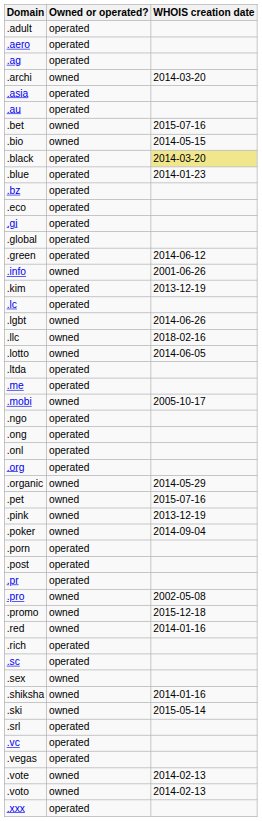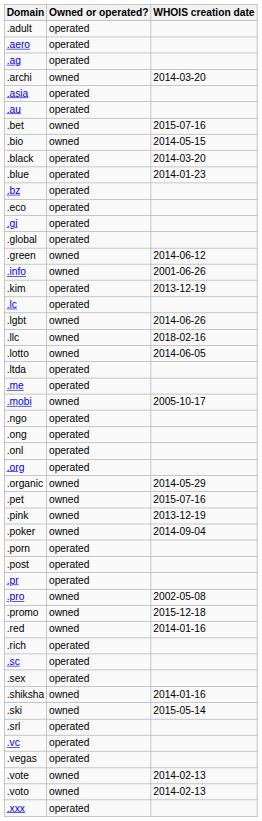 <table class="wikitable">
 <tr>
 <th>Domain</th>
 <th>Owned or operated?</th>
 <th>WHOIS creation date</th>
 </tr>
 <tr>
 <td>.adult</td>
 <td>operated</td>
 <td></td>
 </tr>
 <tr>
 <td><a href='#'>.aero</a></td>
 <td>operated</td>
 <td></td>
 </tr>
 <tr>
 <td><a href='#'>.ag</a></td>
 <td>operated</td>
 <td></td>
 </tr>
 <tr>
 <td>.archi</td>
 <td>owned</td>
 <td>2014-03-20</td>
 </tr>
 <tr>
 <td><a href='#'>.asia</a></td>
 <td>operated</td>
 <td></td>
 </tr>
 <tr>
 <td><a href='#'>.au</a></td>
 <td>operated</td>
 <td></td>
 </tr>
 <tr>
 <td>.bet</td>
 <td>owned</td>
 <td>2015-07-16</td>
 </tr>
 <tr>
 <td>.bio</td>
 <td>owned</td>
 <td>2014-05-15</td>
 </tr>
 <tr>
 <td>.black</td>
 <td>operated</td>
-<td style="background: khaki;">2014-03-20</td>
+<td>2014-03-20</td>
 </tr>
 <tr>
 <td>.blue</td>
 <td>operated</td>
 <td>2014-01-23</td>
 </tr>
 <tr>
 <td><a href='#'>.bz</a></td>
 <td>operated</td>
 <td></td>
 </tr>
 <tr>
 <td>.eco</td>
 <td>operated</td>
 <td></td>
 </tr>
 <tr>
 <td><a href='#'>.gi</a></td>
 <td>operated</td>
 <td></td>
 </tr>
 <tr>
 <td>.global</td>
 <td>operated</td>
 <td></td>
 </tr>
 <tr>
 <td>.green</td>
-<td>operated</td>
+<td>owned</td>
 <td>2014-06-12</td>
 </tr>
 <tr>
 <td><a href='#'>.info</a></td>
 <td>owned</td>
 <td>2001-06-26</td>
 </tr>
 <tr>
 <td>.kim</td>
 <td>operated</td>
 <td>2013-12-19</td>
 </tr>
 <tr>
 <td><a href='#'>.lc</a></td>
 <td>operated</td>
 <td></td>
 </tr>
 <tr>
 <td>.lgbt</td>
 <td>owned</td>
 <td>2014-06-26</td>
 </tr>
 <tr>
 <td>.llc</td>
 <td>owned</td>
 <td>2018-02-16</td>
 </tr>
 <tr>
 <td>.lotto</td>
 <td>owned</td>
 <td>2014-06-05</td>
 </tr>
 <tr>
 <td>.ltda</td>
 <td>operated</td>
 <td></td>
 </tr>
 <tr>
 <td><a href='#'>.me</a></td>
 <td>operated</td>
 <td></td>
 </tr>
 <tr>
 <td><a href='#'>.mobi</a></td>
 <td>owned</td>
 <td>2005-10-17</td>
 </tr>
 <tr>
 <td>.ngo</td>
 <td>operated</td>
 <td></td>
 </tr>
 <tr>
 <td>.ong</td>
 <td>operated</td>
 <td></td>
 </tr>
 <tr>
 <td>.onl</td>
 <td>operated</td>
 <td></td>
 </tr>
 <tr>
 <td><a href='#'>.org</a></td>
 <td>operated</td>
 <td></td>
 </tr>
 <tr>
 <td>.organic</td>
 <td>owned</td>
 <td>2014-05-29</td>
 </tr>
 <tr>
 <td>.pet</td>
 <td>owned</td>
 <td>2015-07-16</td>
 </tr>
 <tr>
 <td>.pink</td>
 <td>owned</td>
 <td>2013-12-19</td>
 </tr>
 <tr>
 <td>.poker</td>
 <td>owned</td>
 <td>2014-09-04</td>
 </tr>
 <tr>
 <td>.porn</td>
 <td>operated</td>
 <td></td>
 </tr>
 <tr>
 <td>.post</td>
 <td>operated</td>
 <td></td>
 </tr>
 <tr>
 <td><a href='#'>.pr</a></td>
 <td>operated</td>
 <td></td>
 </tr>
 <tr>
 <td><a href='#'>.pro</a></td>
 <td>owned</td>
 <td>2002-05-08</td>
 </tr>
 <tr>
 <td>.promo</td>
 <td>owned</td>
 <td>2015-12-18</td>
 </tr>
 <tr>
 <td>.red</td>
 <td>owned</td>
 <td>2014-01-16</td>
 </tr>
 <tr>
 <td>.rich</td>
 <td>operated</td>
 <td></td>
 </tr>
 <tr>
 <td><a href='#'>.sc</a></td>
 <td>operated</td>
 <td></td>
 </tr>
 <tr>
 <td>.sex</td>
-<td>owned</td>
+<td>operated</td>
 <td></td>
 </tr>
 <tr>
 <td>.shiksha</td>
 <td>owned</td>
 <td>2014-01-16</td>
 </tr>
 <tr>
 <td>.ski</td>
 <td>owned</td>
 <td>2015-05-14</td>
 </tr>
 <tr>
 <td>.srl</td>
 <td>operated</td>
 <td></td>
 </tr>
 <tr>
 <td><a href='#'>.vc</a></td>
 <td>operated</td>
 <td></td>
 </tr>
 <tr>
 <td>.vegas</td>
 <td>operated</td>
 <td></td>
 </tr>
 <tr>
 <td>.vote</td>
 <td>owned</td>
 <td>2014-02-13</td>
 </tr>
 <tr>
 <td>.voto</td>
 <td>owned</td>
 <td>2014-02-13</td>
 </tr>
 <tr>
 <td><a href='#'>.xxx</a></td>
 <td>operated</td>
 <td></td>
 </tr>
 </table>
